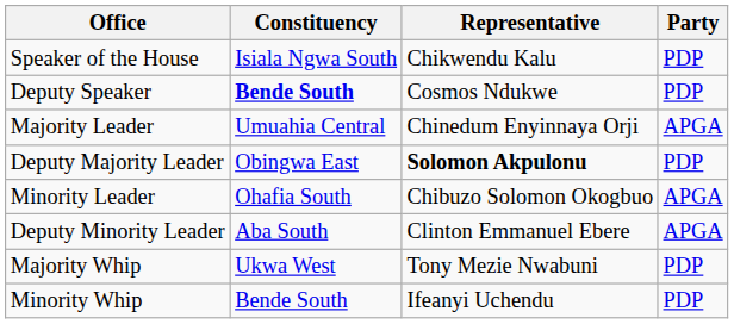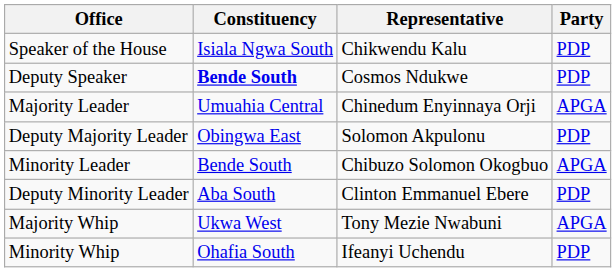 <table class=wikitable>
 <tr>
 <th>Office</th>
 <th>Constituency</th>
 <th>Representative</th>
 <th>Party</th>
 </tr>
 <tr>
 <td>Speaker of the House</td>
 <td><a href='#'>Isiala Ngwa South</a></td>
 <td>Chikwendu Kalu</td>
 <td><a href='#'>PDP</a></td>
 </tr>
 <tr>
 <td>Deputy Speaker</td>
 <td><strong><a href='#'>Bende South</a></strong></td>
 <td>Cosmos Ndukwe</td>
 <td><a href='#'>PDP</a></td>
 </tr>
 <tr>
 <td>Majority Leader</td>
 <td><a href='#'>Umuahia Central</a></td>
 <td>Chinedum Enyinnaya Orji</td>
 <td><a href='#'>APGA</a></td>
 </tr>
 <tr>
 <td>Deputy Majority Leader</td>
 <td><a href='#'>Obingwa East</a></td>
-<td><strong>Solomon Akpulonu</strong></td>
+<td>Solomon Akpulonu</td>
 <td><a href='#'>PDP</a></td>
 </tr>
 <tr>
 <td>Minority Leader</td>
-<td><a href='#'>Ohafia South</a></td>
+<td><a href='#'>Bende South</a></td>
 <td>Chibuzo Solomon Okogbuo</td>
 <td><a href='#'>APGA</a></td>
 </tr>
 <tr>
 <td>Deputy Minority Leader</td>
 <td><a href='#'>Aba South</a></td>
 <td>Clinton Emmanuel Ebere</td>
-<td><a href='#'>APGA</a></td>
+<td><a href='#'>PDP</a></td>
 </tr>
 <tr>
 <td>Majority Whip</td>
 <td><a href='#'>Ukwa West</a></td>
 <td>Tony Mezie Nwabuni</td>
-<td><a href='#'>PDP</a></td>
+<td><a href='#'>APGA</a></td>
 </tr>
 <tr>
 <td>Minority Whip</td>
-<td><a href='#'>Bende South</a></td>
+<td><a href='#'>Ohafia South</a></td>
 <td>Ifeanyi Uchendu</td>
 <td><a href='#'>PDP</a></td>
 </tr>
 </table>
